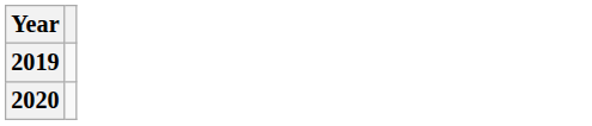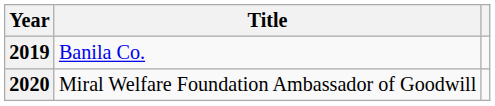 <table class="wikitable sortable plainrowheaders">
 <tr>
 <th scope="col">Year</th>
+<th scope="col">Title</th>
 <th scope="col" class="unsortable"></th>
 </tr>
 <tr>
 <th scope="row">2019</th>
+<td><a href='#'>Banila Co.</a></td>
 <td></td>
 </tr>
 <tr>
 <th scope="row">2020</th>
+<td>Miral Welfare Foundation Ambassador of Goodwill</td>
 <td></td>
 </tr>
 </table>
